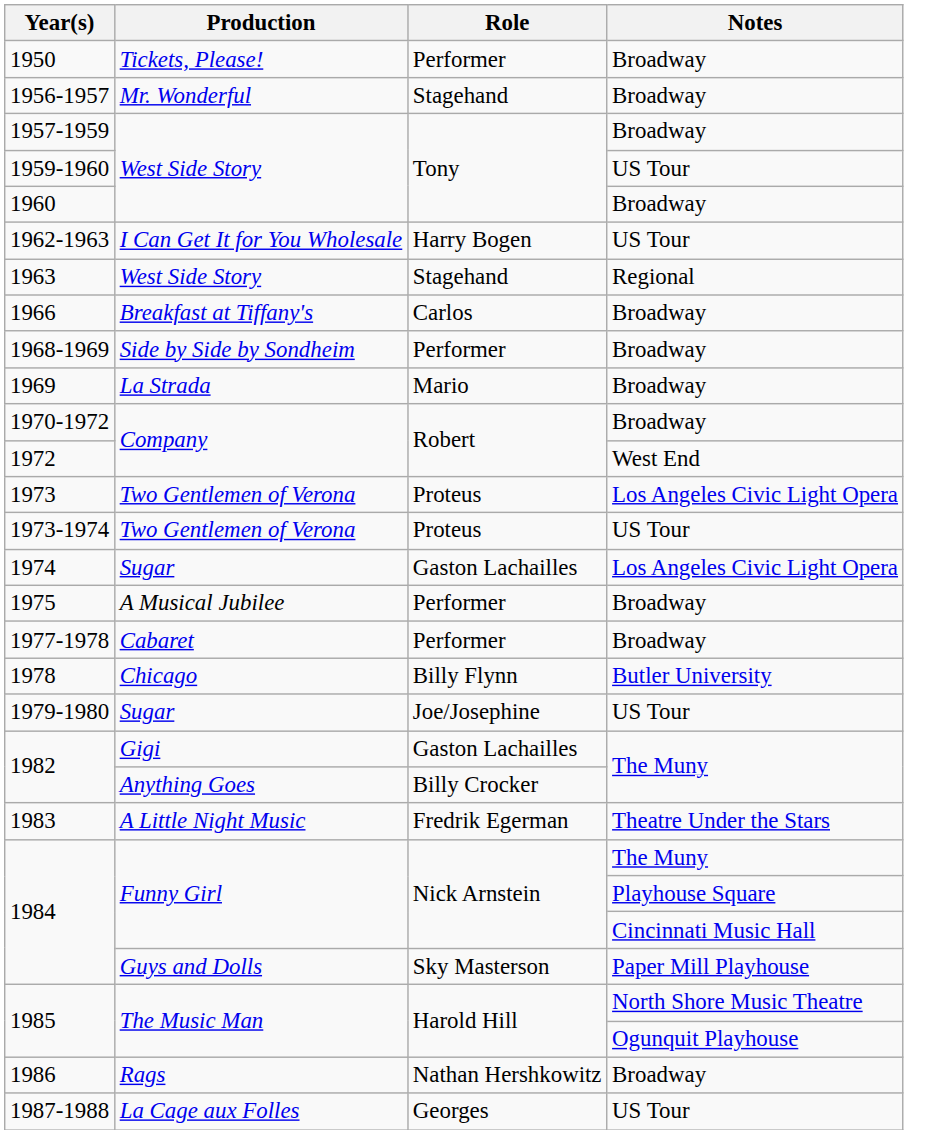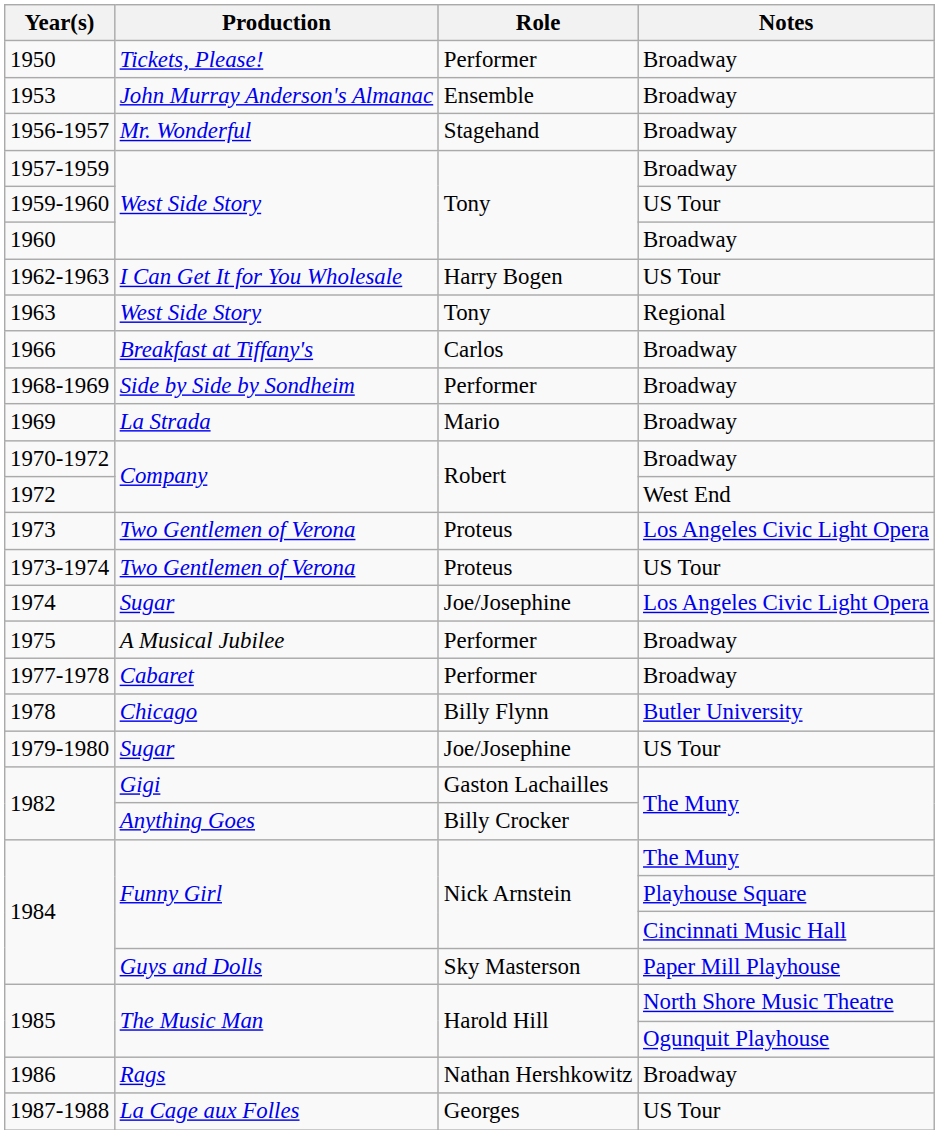 <table class="wikitable">
 <tr>
 <th>Year(s)</th>
 <th>Production</th>
 <th>Role</th>
 <th>Notes</th>
 </tr>
 <tr>
 <td>1950</td>
 <td><em><a href='#'>Tickets, Please!</a></em></td>
 <td>Performer</td>
+<td>Broadway</td>
+</tr>
+<tr>
+<td>1953</td>
+<td><em><a href='#'>John Murray Anderson's Almanac</a></em></td>
+<td>Ensemble</td>
 <td>Broadway</td>
 </tr>
 <tr>
 <td>1956-1957</td>
 <td><em><a href='#'>Mr. Wonderful</a></em></td>
 <td>Stagehand</td>
 <td>Broadway</td>
 </tr>
 <tr>
 <td>1957-1959</td>
 <td rowspan=3><em><a href='#'>West Side Story</a></em></td>
 <td rowspan=3>Tony</td>
 <td>Broadway</td>
 </tr>
 <tr>
 <td>1959-1960</td>
 <td>US Tour</td>
 </tr>
 <tr>
 <td>1960</td>
 <td>Broadway</td>
 </tr>
 <tr>
 <td>1962-1963</td>
 <td><em><a href='#'>I Can Get It for You Wholesale</a></em></td>
 <td>Harry Bogen</td>
 <td>US Tour</td>
 </tr>
 <tr>
 <td>1963</td>
 <td><em><a href='#'>West Side Story</a></em></td>
-<td>Stagehand</td>
+<td>Tony</td>
 <td>Regional</td>
 </tr>
 <tr>
 <td>1966</td>
 <td><em><a href='#'>Breakfast at Tiffany's</a></em></td>
 <td>Carlos</td>
 <td>Broadway</td>
 </tr>
 <tr>
 <td>1968-1969</td>
 <td><em><a href='#'>Side by Side by Sondheim</a></em></td>
 <td>Performer</td>
 <td>Broadway</td>
 </tr>
 <tr>
 <td>1969</td>
 <td><em><a href='#'>La Strada</a></em></td>
 <td>Mario</td>
 <td>Broadway</td>
 </tr>
 <tr>
 <td>1970-1972</td>
 <td rowspan=2><em><a href='#'>Company</a></em></td>
 <td rowspan=2>Robert</td>
 <td>Broadway</td>
 </tr>
 <tr>
 <td>1972</td>
 <td>West End</td>
 </tr>
 <tr>
 <td>1973</td>
 <td><em><a href='#'>Two Gentlemen of Verona</a></em></td>
 <td>Proteus</td>
 <td><a href='#'>Los Angeles Civic Light Opera</a></td>
 </tr>
 <tr>
 <td>1973-1974</td>
 <td><em><a href='#'>Two Gentlemen of Verona</a></em></td>
 <td>Proteus</td>
 <td>US Tour</td>
 </tr>
 <tr>
 <td>1974</td>
 <td><a href='#'><em>Sugar</em></a></td>
-<td>Gaston Lachailles</td>
+<td>Joe/Josephine</td>
 <td><a href='#'>Los Angeles Civic Light Opera</a></td>
 </tr>
 <tr>
 <td>1975</td>
 <td><em>A Musical Jubilee</em></td>
 <td>Performer</td>
 <td>Broadway</td>
 </tr>
 <tr>
 <td>1977-1978</td>
 <td><em><a href='#'>Cabaret</a></em></td>
 <td>Performer</td>
 <td>Broadway</td>
 </tr>
 <tr>
 <td>1978</td>
 <td><a href='#'><em>Chicago</em></a></td>
 <td>Billy Flynn</td>
 <td><a href='#'>Butler University</a></td>
 </tr>
 <tr>
 <td>1979-1980</td>
 <td><a href='#'><em>Sugar</em></a></td>
 <td>Joe/Josephine</td>
 <td>US Tour</td>
 </tr>
 <tr>
 <td rowspan=2>1982</td>
 <td><a href='#'><em>Gigi</em></a></td>
 <td>Gaston Lachailles</td>
 <td rowspan=2><a href='#'>The Muny</a></td>
 </tr>
 <tr>
 <td><em><a href='#'>Anything Goes</a></em></td>
 <td>Billy Crocker</td>
-</tr>
-<tr>
-<td>1983</td>
-<td><em><a href='#'>A Little Night Music</a></em></td>
-<td>Fredrik Egerman</td>
-<td><a href='#'>Theatre Under the Stars</a></td>
 </tr>
 <tr>
 <td rowspan=4>1984</td>
 <td rowspan=3><a href='#'><em>Funny Girl</em></a></td>
 <td rowspan=3>Nick Arnstein</td>
 <td><a href='#'>The Muny</a></td>
 </tr>
 <tr>
 <td><a href='#'>Playhouse Square</a></td>
 </tr>
 <tr>
 <td><a href='#'>Cincinnati Music Hall</a></td>
 </tr>
 <tr>
 <td><em><a href='#'>Guys and Dolls</a></em></td>
 <td>Sky Masterson</td>
 <td><a href='#'>Paper Mill Playhouse</a></td>
 </tr>
 <tr>
 <td rowspan=2>1985</td>
 <td rowspan=2><em><a href='#'>The Music Man</a></em></td>
 <td rowspan=2>Harold Hill</td>
 <td><a href='#'>North Shore Music Theatre</a></td>
 </tr>
 <tr>
 <td><a href='#'>Ogunquit Playhouse</a></td>
 </tr>
 <tr>
 <td>1986</td>
 <td><a href='#'><em>Rags</em></a></td>
 <td>Nathan Hershkowitz</td>
 <td>Broadway</td>
 </tr>
 <tr>
 <td>1987-1988</td>
 <td><em><a href='#'>La Cage aux Folles</a></em></td>
 <td>Georges</td>
 <td>US Tour</td>
 </tr>
 </table>
